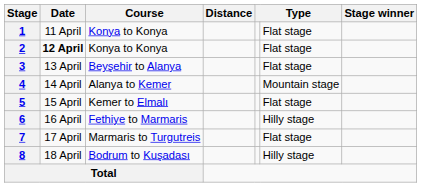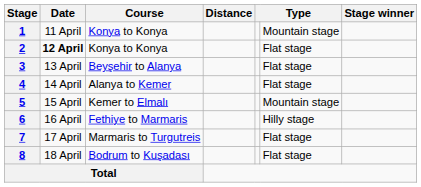 <table class="wikitable">
 <tr>
 <th scope="col">Stage</th>
 <th scope="col">Date</th>
 <th scope="col">Course</th>
 <th scope="col">Distance</th>
 <th scope="col" colspan="2">Type</th>
 <th scope="col">Stage winner</th>
 </tr>
 <tr>
 <th scope="row" style="text-align:center;"><a href='#'>1</a></th>
 <td style="text-align:center;">11 April</td>
 <td><a href='#'>Konya</a> to Konya</td>
 <td style="text-align:center;"></td>
 <td></td>
-<td>Flat stage</td>
+<td>Mountain stage</td>
 <td></td>
 </tr>
 <tr>
 <th scope="row" style="text-align:center;"><a href='#'>2</a></th>
 <td style="text-align:center;"><strong>12 April</strong></td>
 <td>Konya to Konya</td>
 <td style="text-align:center;"></td>
 <td></td>
 <td>Flat stage</td>
 <td></td>
 </tr>
 <tr>
 <th scope="row" style="text-align:center;"><a href='#'>3</a></th>
 <td style="text-align:center;">13 April</td>
 <td><a href='#'>Beyşehir</a> to <a href='#'>Alanya</a></td>
 <td style="text-align:center;"></td>
 <td></td>
 <td>Flat stage</td>
 <td></td>
 </tr>
 <tr>
 <th scope="row" style="text-align:center;"><a href='#'>4</a></th>
 <td style="text-align:center;">14 April</td>
 <td>Alanya to <a href='#'>Kemer</a></td>
 <td style="text-align:center;"></td>
 <td></td>
-<td>Mountain stage</td>
+<td>Flat stage</td>
 <td></td>
 </tr>
 <tr>
 <th scope="row" style="text-align:center;"><a href='#'>5</a></th>
 <td style="text-align:center;">15 April</td>
 <td>Kemer to <a href='#'>Elmalı</a></td>
 <td style="text-align:center;"></td>
 <td></td>
-<td>Flat stage</td>
+<td>Mountain stage</td>
 <td></td>
 </tr>
 <tr>
 <th scope="row" style="text-align:center;"><a href='#'>6</a></th>
 <td style="text-align:center;">16 April</td>
 <td><a href='#'>Fethiye</a> to <a href='#'>Marmaris</a></td>
 <td style="text-align:center;"></td>
 <td></td>
 <td>Hilly stage</td>
 <td></td>
 </tr>
 <tr>
 <th scope="row" style="text-align:center;"><a href='#'>7</a></th>
 <td style="text-align:center;">17 April</td>
 <td>Marmaris to <a href='#'>Turgutreis</a></td>
 <td style="text-align:center;"></td>
 <td></td>
 <td>Flat stage</td>
 <td></td>
 </tr>
 <tr>
 <th scope="row" style="text-align:center;"><a href='#'>8</a></th>
 <td style="text-align:center;">18 April</td>
 <td><a href='#'>Bodrum</a> to <a href='#'>Kuşadası</a></td>
 <td style="text-align:center;"></td>
 <td></td>
-<td>Hilly stage</td>
+<td>Flat stage</td>
 <td></td>
 </tr>
 <tr>
 <th colspan="3">Total</th>
 <td colspan="5" align="center"><s></s> </td>
 </tr>
 </table>
